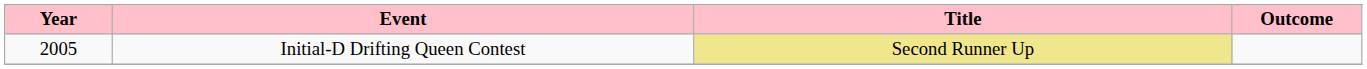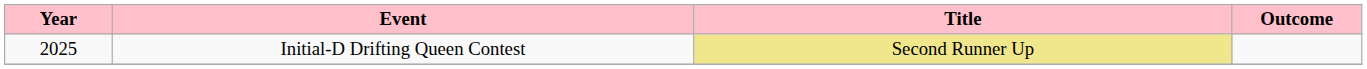 <table class="wikitable">
 <tr style="background:pink; color:black" align="center">
 <td style="width:5%"><strong>Year</strong></td>
 <td style="width:27%"><strong>Event</strong></td>
 <td style="width:25%"><strong>Title</strong></td>
 <td style="width: 6%"><strong>Outcome</strong></td>
 </tr>
 <tr align=center>
-<td>2005</td>
+<td>2025</td>
 <td>Initial-D Drifting Queen Contest</td>
 <td style="background: khaki;">Second Runner Up</td>
 <td></td>
 </tr>
 <tr>
 </tr>
 </table>
